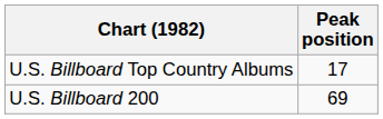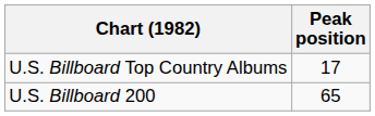 <table class="wikitable">
 <tr>
 <th>Chart (1982)</th>
 <th>Peak<br>position</th>
 </tr>
 <tr>
 <td>U.S. <em>Billboard</em> Top Country Albums</td>
 <td align="center">17</td>
 </tr>
 <tr>
 <td>U.S. <em>Billboard</em> 200</td>
-<td align="center">69</td>
+<td align="center">65</td>
 </tr>
 </table>
